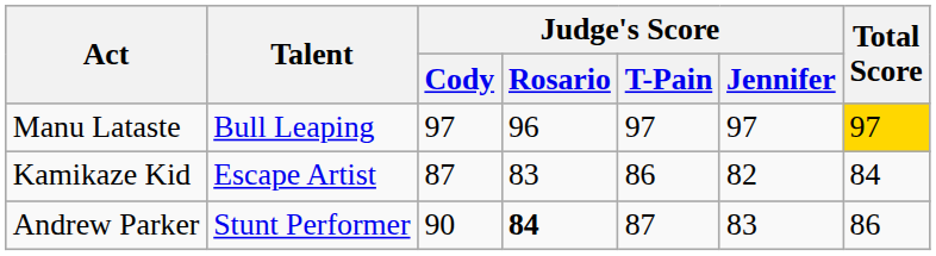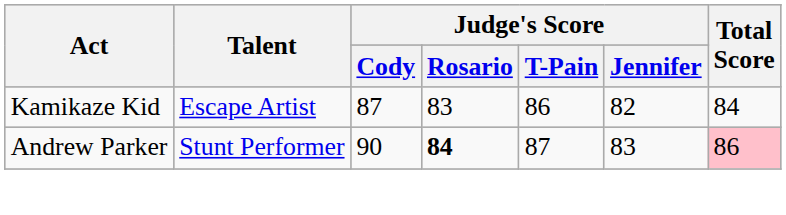 <table class="wikitable">
 <tr>
 <th rowspan="2">Act</th>
 <th rowspan="2">Talent</th>
 <th colspan="4">Judge's Score</th>
 <th rowspan="2">Total<br>Score</th>
 </tr>
 <tr>
 <th><a href='#'>Cody</a></th>
 <th><a href='#'>Rosario</a></th>
 <th><a href='#'>T-Pain</a></th>
 <th><a href='#'>Jennifer</a></th>
-</tr>
-<tr>
-<td>Manu Lataste</td>
-<td><a href='#'>Bull Leaping</a></td>
-<td>97</td>
-<td>96</td>
-<td>97</td>
-<td>97</td>
-<td style="background:gold;">97</td>
 </tr>
 <tr>
 <td>Kamikaze Kid</td>
 <td><a href='#'>Escape Artist</a></td>
 <td>87</td>
 <td>83</td>
 <td>86</td>
 <td>82</td>
 <td>84</td>
 </tr>
 <tr>
 <td>Andrew Parker</td>
 <td><a href='#'>Stunt Performer</a></td>
 <td>90</td>
 <td><strong>84</strong></td>
 <td>87</td>
 <td>83</td>
-<td>86</td>
+<td style="background: pink;">86</td>
 </tr>
 </table>
